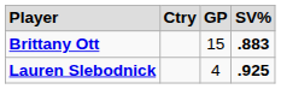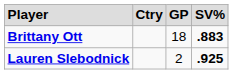 <table class="wikitable">
 <tr align="center" style="font-weight:bold; background-color:#dddddd;" |>
 <td align="left">Player</td>
 <td>Ctry</td>
 <td>GP</td>
 <td>SV%</td>
 </tr>
 <tr align="center">
 <td align="left"><strong><a href='#'>Brittany Ott</a></strong></td>
 <td></td>
-<td>15</td>
+<td>18</td>
 <td><strong>.883</strong></td>
 </tr>
 <tr align="center">
 <td align="left"><strong><a href='#'>Lauren Slebodnick</a></strong></td>
 <td></td>
-<td>4</td>
+<td>2</td>
 <td><strong>.925</strong></td>
 </tr>
 </table>
